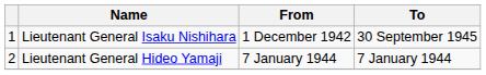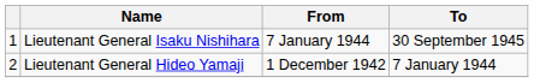 <table class=wikitable>
 <tr>
 <th></th>
 <th>Name</th>
 <th>From</th>
 <th>To</th>
 </tr>
 <tr>
 <td>1</td>
 <td>Lieutenant General <a href='#'>Isaku Nishihara</a></td>
-<td>1 December 1942</td>
+<td>7 January 1944</td>
 <td>30 September 1945</td>
 </tr>
 <tr>
 <td>2</td>
 <td>Lieutenant General <a href='#'>Hideo Yamaji</a></td>
-<td>7 January 1944</td>
+<td>1 December 1942</td>
 <td>7 January 1944</td>
 </tr>
 <tr>
 </tr>
 </table>
